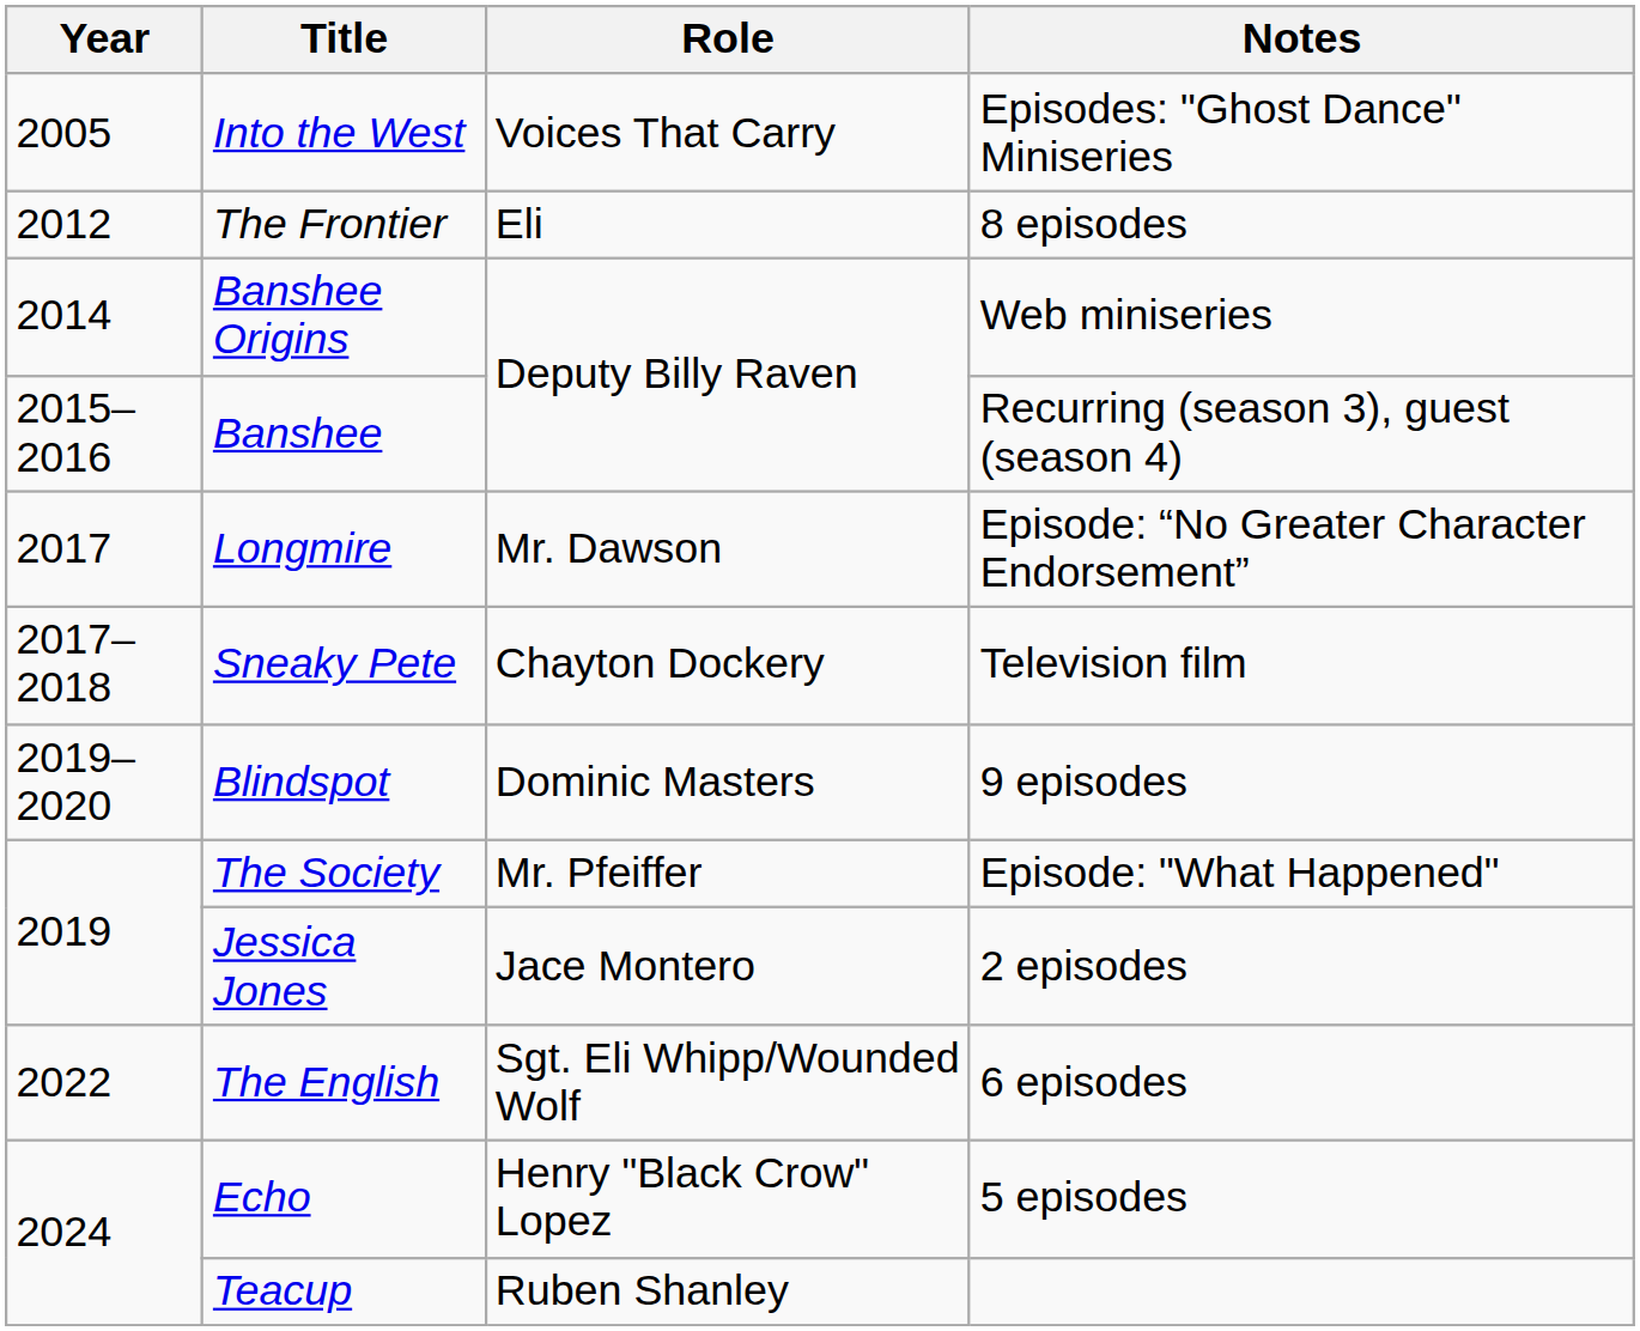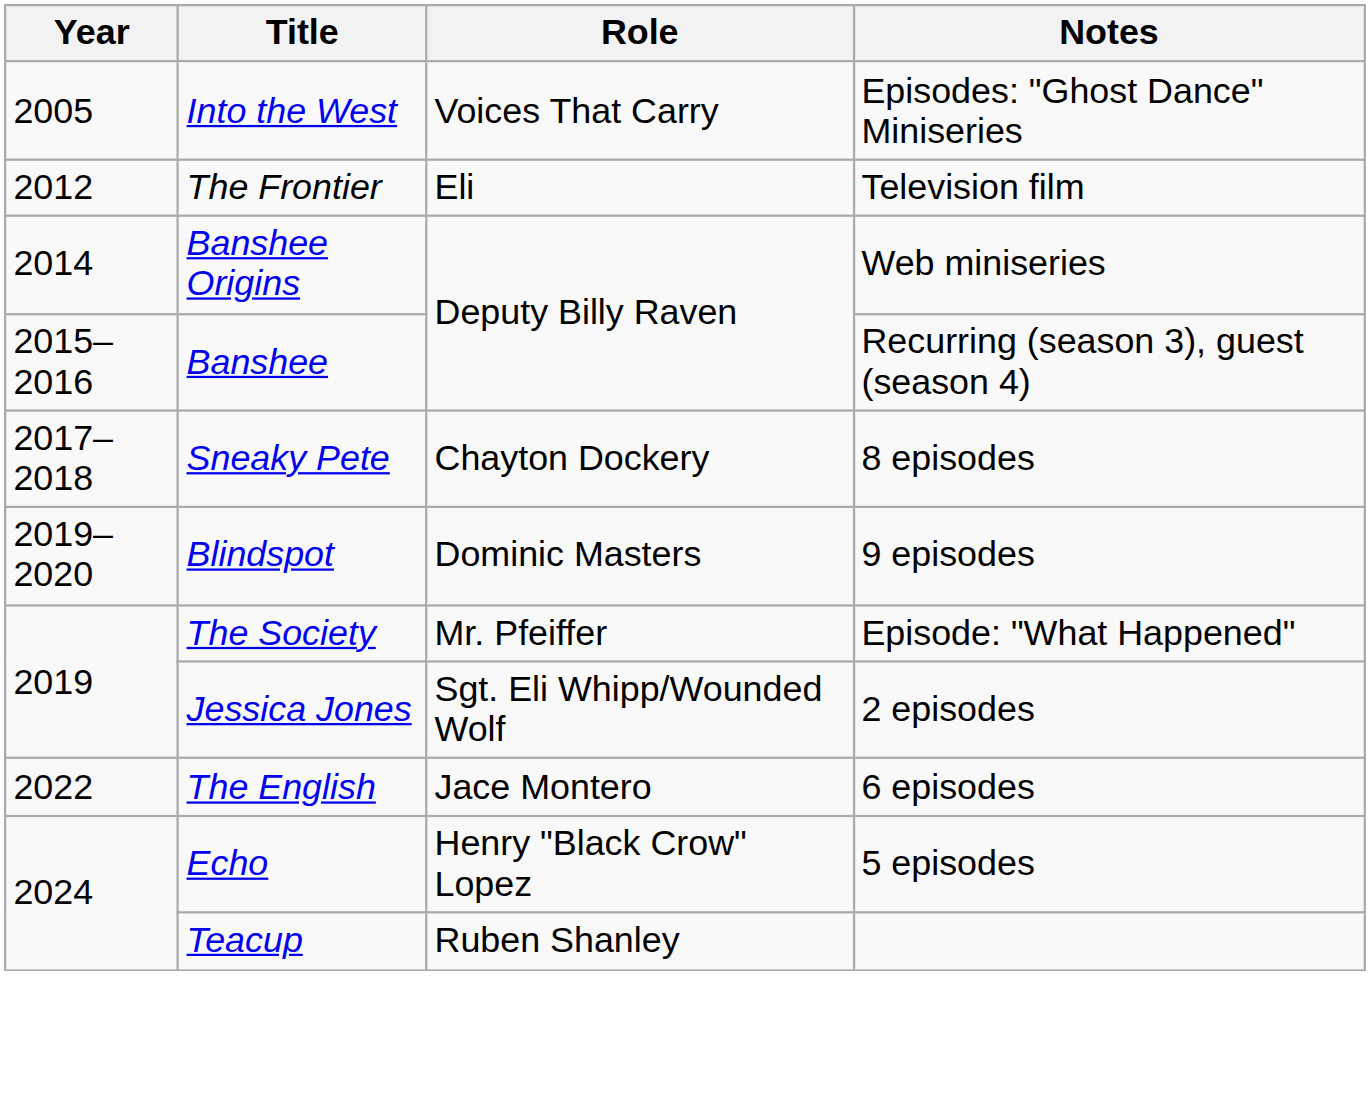 <table class="wikitable sortable">
 <tr>
 <th>Year</th>
 <th>Title</th>
 <th>Role</th>
 <th class="unsortable">Notes</th>
 </tr>
 <tr>
 <td>2005</td>
 <td><em><a href='#'>Into the West</a></em></td>
 <td>Voices That Carry</td>
 <td>Episodes: "Ghost Dance"<br>Miniseries</td>
 </tr>
 <tr>
 <td>2012</td>
 <td><em>The Frontier</em></td>
 <td>Eli</td>
-<td>8 episodes</td>
+<td>Television film</td>
 </tr>
 <tr>
 <td>2014</td>
 <td><em><a href='#'>Banshee Origins</a></em></td>
 <td rowspan="2">Deputy Billy Raven</td>
 <td>Web miniseries</td>
 </tr>
 <tr>
 <td>2015–2016</td>
 <td><em><a href='#'>Banshee</a></em></td>
 <td>Recurring (season 3), guest (season 4)</td>
 </tr>
 <tr>
-<td>2017</td>
-<td><em><a href='#'>Longmire</a></em></td>
-<td>Mr. Dawson</td>
-<td>Episode: “No Greater Character Endorsement”</td>
-</tr>
-<tr>
 <td>2017–2018</td>
 <td><em><a href='#'>Sneaky Pete</a></em></td>
 <td>Chayton Dockery</td>
-<td>Television film</td>
+<td>8 episodes</td>
 </tr>
 <tr>
 <td>2019–2020</td>
 <td><em><a href='#'>Blindspot</a></em></td>
 <td>Dominic Masters</td>
 <td>9 episodes</td>
 </tr>
 <tr>
 <td rowspan="2">2019</td>
 <td><em><a href='#'>The Society</a></em></td>
 <td>Mr. Pfeiffer</td>
 <td>Episode: "What Happened"</td>
 </tr>
 <tr>
 <td><em><a href='#'>Jessica Jones</a></em></td>
-<td>Jace Montero</td>
+<td>Sgt. Eli Whipp/Wounded Wolf</td>
 <td>2 episodes</td>
 </tr>
 <tr>
 <td>2022</td>
 <td><em><a href='#'>The English</a></em></td>
-<td>Sgt. Eli Whipp/Wounded Wolf</td>
+<td>Jace Montero</td>
 <td>6 episodes</td>
 </tr>
 <tr>
 <td rowspan="2">2024</td>
 <td><em><a href='#'>Echo</a></em></td>
 <td>Henry "Black Crow" Lopez</td>
 <td>5 episodes</td>
 </tr>
 <tr>
 <td><em><a href='#'>Teacup</a></em></td>
 <td>Ruben Shanley</td>
 <td></td>
 </tr>
 </table>
